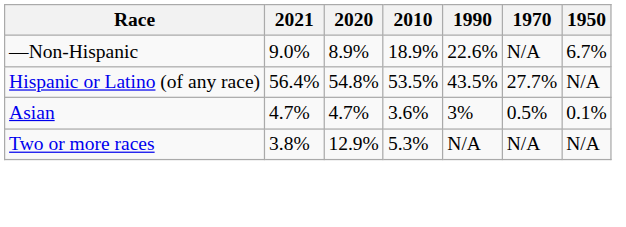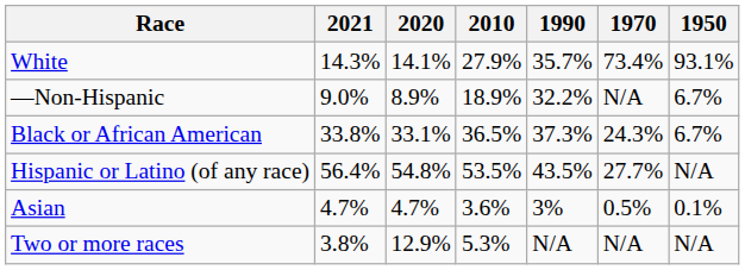 <table class="wikitable sortable">
 <tr>
 <th>Race</th>
 <th>2021</th>
 <th>2020</th>
 <th>2010</th>
 <th>1990</th>
 <th>1970</th>
 <th>1950</th>
 </tr>
 <tr>
+<td><a href='#'>White</a></td>
+<td>14.3%</td>
+<td>14.1%</td>
+<td>27.9%</td>
+<td>35.7%</td>
+<td>73.4%</td>
+<td>93.1%</td>
+</tr>
+<tr>
 <td>—Non-Hispanic</td>
 <td>9.0%</td>
 <td>8.9%</td>
 <td>18.9%</td>
-<td>22.6%</td>
+<td>32.2%</td>
 <td>N/A</td>
+<td>6.7%</td>
+</tr>
+<tr>
+<td><a href='#'>Black or African American</a></td>
+<td>33.8%</td>
+<td>33.1%</td>
+<td>36.5%</td>
+<td>37.3%</td>
+<td>24.3%</td>
 <td>6.7%</td>
 </tr>
 <tr>
 <td><a href='#'>Hispanic or Latino</a> (of any race)</td>
 <td>56.4%</td>
 <td>54.8%</td>
 <td>53.5%</td>
 <td>43.5%</td>
 <td>27.7%</td>
 <td>N/A</td>
 </tr>
 <tr>
 <td><a href='#'>Asian</a></td>
 <td>4.7%</td>
 <td>4.7%</td>
 <td>3.6%</td>
 <td>3%</td>
 <td>0.5%</td>
 <td>0.1%</td>
 </tr>
 <tr>
 <td><a href='#'>Two or more races</a></td>
 <td>3.8%</td>
 <td>12.9%</td>
 <td>5.3%</td>
 <td>N/A</td>
 <td>N/A</td>
 <td>N/A</td>
 </tr>
 </table>
